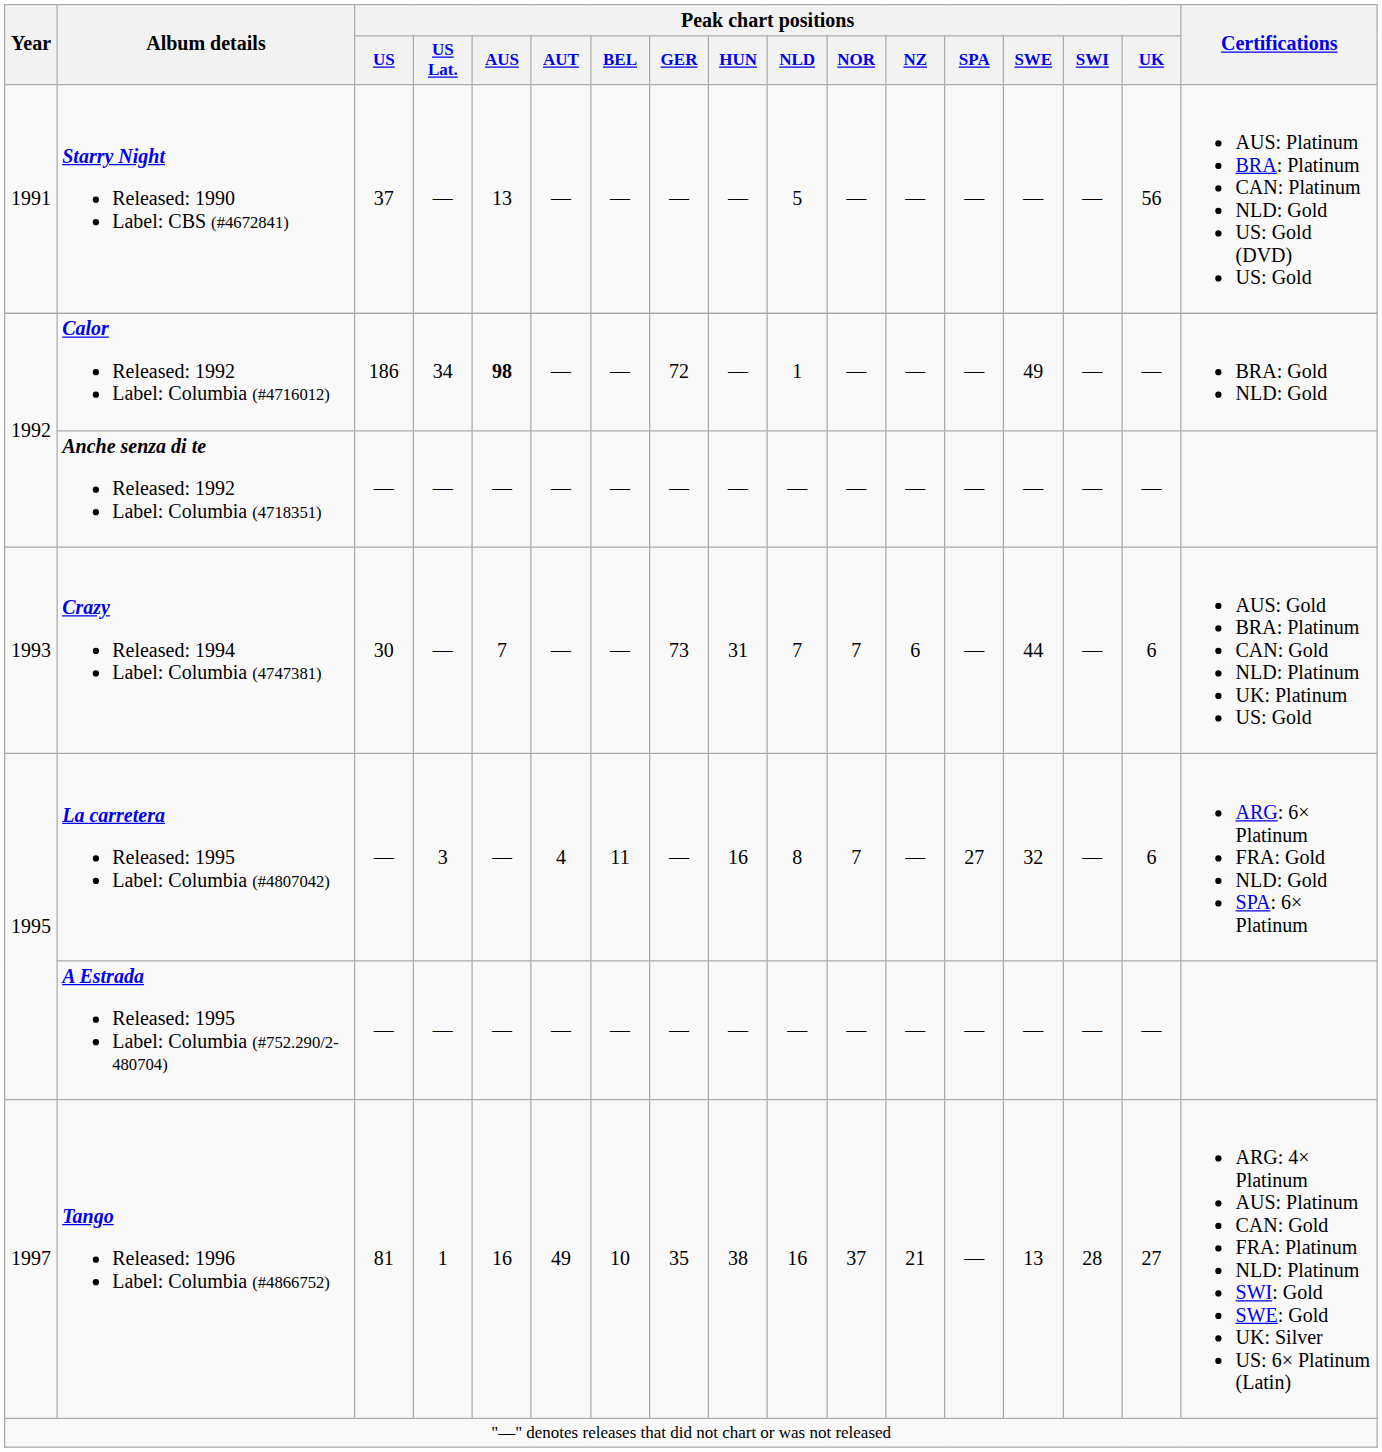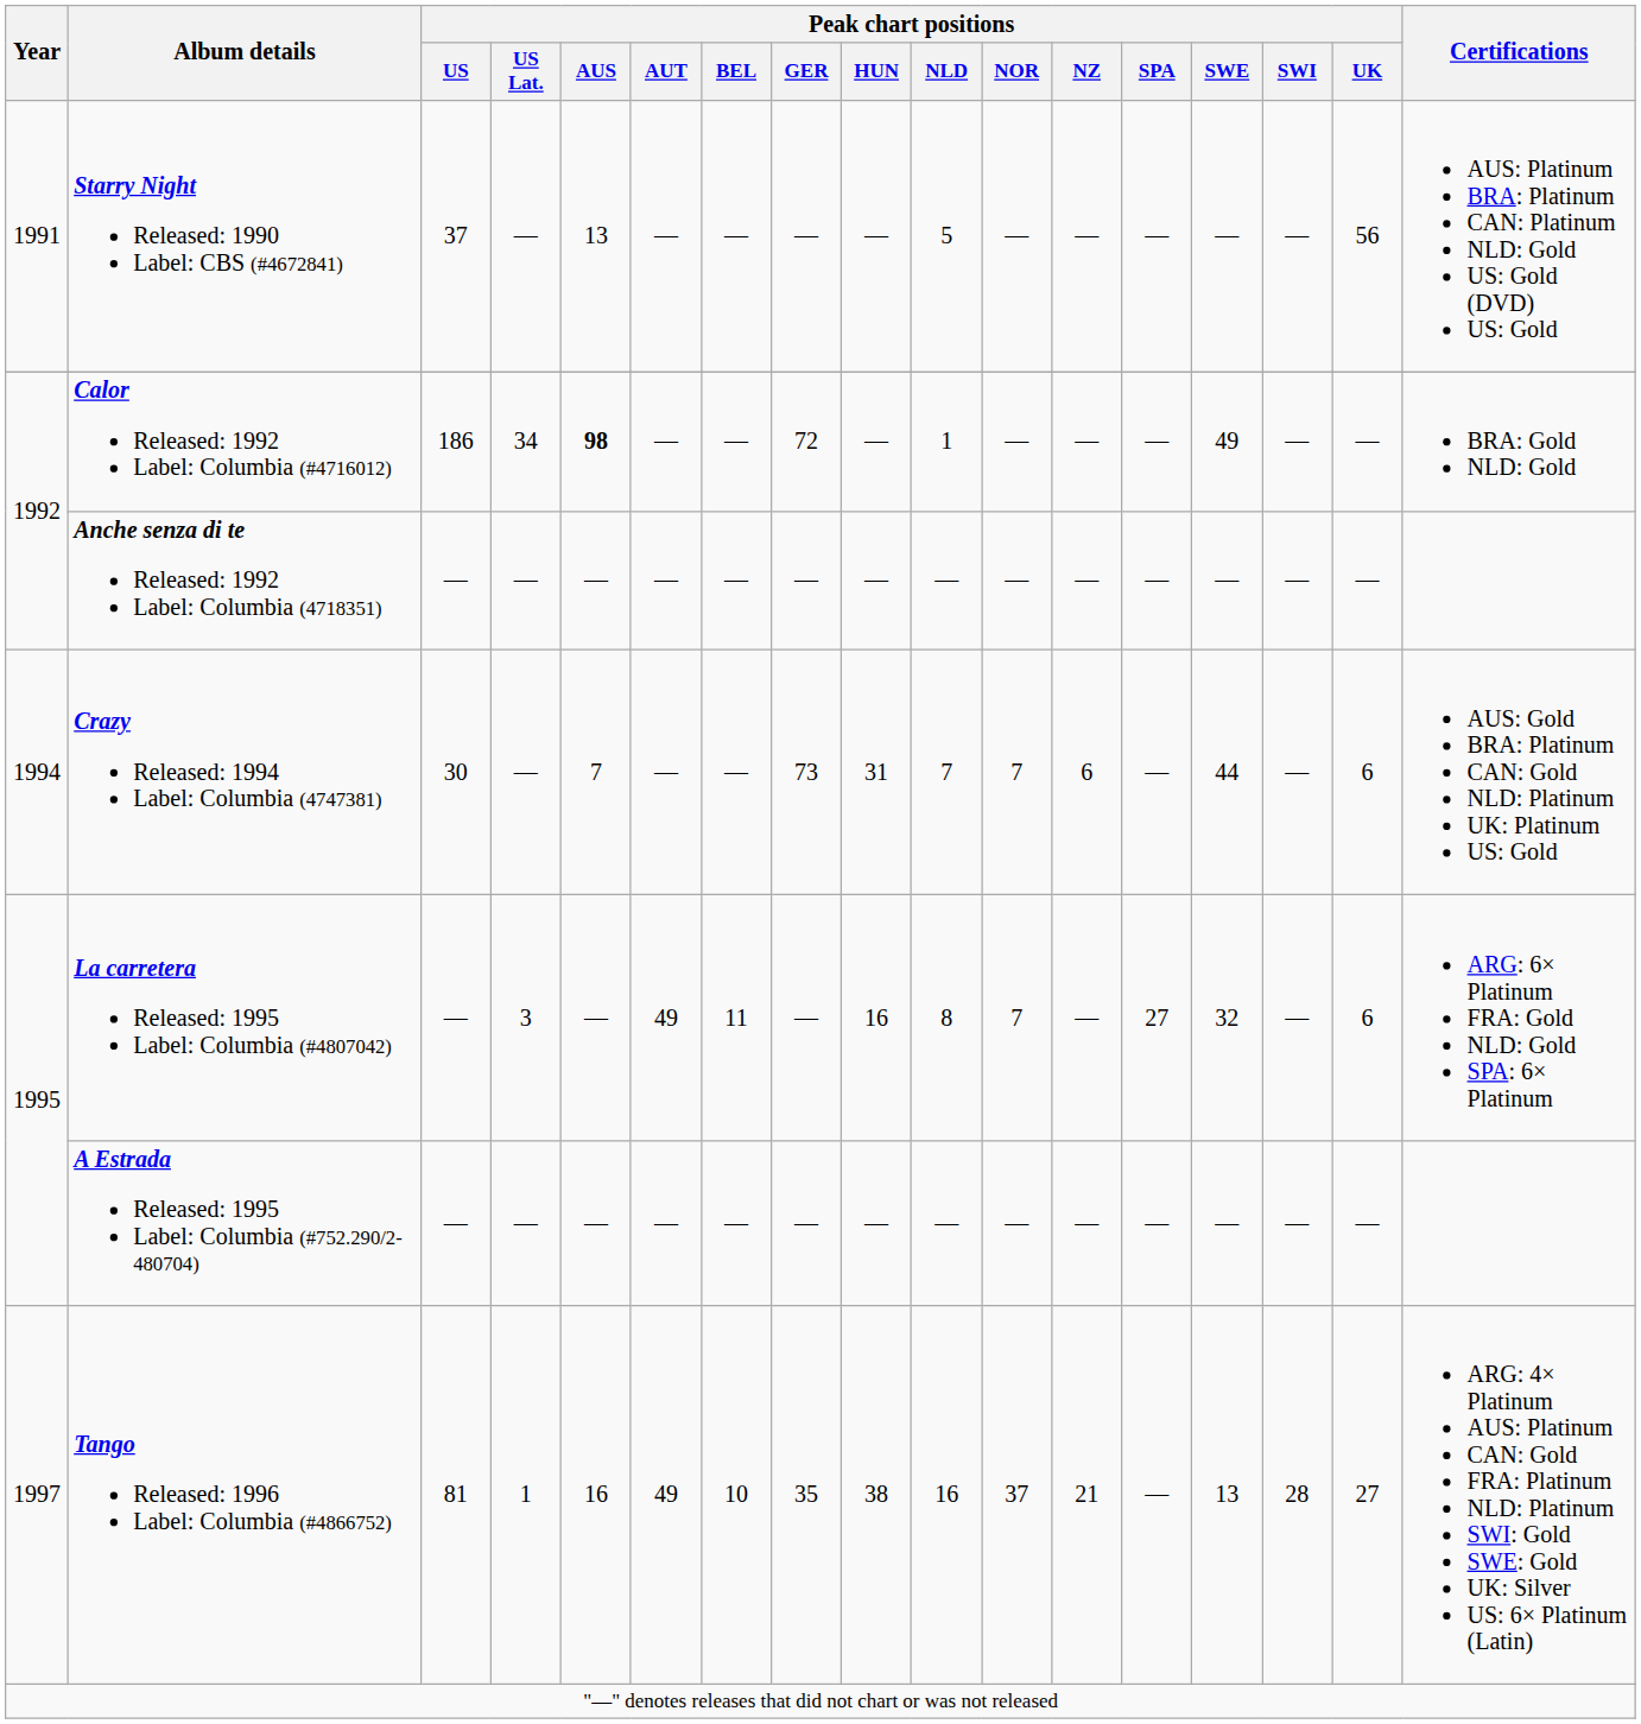 <table class="wikitable" style="text-align:center;">
 <tr>
 <th rowspan="2" style="width:35px;">Year</th>
 <th rowspan="2" style="width:230px;">Album details</th>
 <th colspan="14">Peak chart positions</th>
 <th rowspan="2" style="width:150px;"><a href='#'>Certifications</a></th>
 </tr>
 <tr>
 <th style="width:3em;font-size:85%"><a href='#'>US</a><br></th>
 <th style="width:3em;font-size:85%"><a href='#'>US Lat.</a><br></th>
 <th style="width:3em;font-size:85%"><a href='#'>AUS</a><br></th>
 <th style="width:3em;font-size:85%"><a href='#'>AUT</a><br></th>
 <th style="width:3em;font-size:85%"><a href='#'>BEL</a><br></th>
 <th style="width:3em;font-size:85%"><a href='#'>GER</a><br></th>
 <th style="width:3em;font-size:85%"><a href='#'>HUN</a><br></th>
 <th style="width:3em;font-size:85%"><a href='#'>NLD</a><br></th>
 <th style="width:3em;font-size:85%"><a href='#'>NOR</a><br></th>
 <th style="width:3em;font-size:85%"><a href='#'>NZ</a><br></th>
 <th style="width:3em;font-size:85%"><a href='#'>SPA</a><br></th>
 <th style="width:3em;font-size:85%"><a href='#'>SWE</a><br></th>
 <th style="width:3em;font-size:85%"><a href='#'>SWI</a><br></th>
 <th style="width:3em;font-size:85%"><a href='#'>UK</a><br></th>
 </tr>
 <tr>
 <td>1991</td>
 <td align="left"><strong><em><a href='#'>Starry Night</a></em></strong><br><ul><li>Released: 1990</li><li>Label: CBS <small>(#4672841)</small></li></ul></td>
 <td>37</td>
 <td>—</td>
 <td>13</td>
 <td>—</td>
 <td>—</td>
 <td>—</td>
 <td>—</td>
 <td>5</td>
 <td>—</td>
 <td>—</td>
 <td>—</td>
 <td>—</td>
 <td>—</td>
 <td>56</td>
 <td align=left><br><ul><li>AUS: Platinum</li><li><a href='#'>BRA</a>: Platinum</li><li>CAN: Platinum</li><li>NLD: Gold</li><li>US: Gold (DVD)</li><li>US: Gold</li></ul></td>
 </tr>
 <tr>
 </tr>
 <tr>
 <td rowspan="2">1992</td>
 <td align="left"><strong><em><a href='#'>Calor</a></em></strong><br><ul><li>Released: 1992</li><li>Label: Columbia <small>(#4716012)</small></li></ul></td>
 <td>186</td>
 <td>34</td>
 <td><strong>98</strong></td>
 <td>—</td>
 <td>—</td>
 <td>72</td>
 <td>—</td>
 <td>1</td>
 <td>—</td>
 <td>—</td>
 <td>—</td>
 <td>49</td>
 <td>—</td>
 <td>—</td>
 <td align=left><br><ul><li>BRA: Gold</li><li>NLD: Gold</li></ul></td>
 </tr>
 <tr>
 <td align="left"><strong><em>Anche senza di te</em></strong><br><ul><li>Released: 1992</li><li>Label: Columbia <small>(4718351)</small></li></ul></td>
 <td>—</td>
 <td>—</td>
 <td>—</td>
 <td>—</td>
 <td>—</td>
 <td>—</td>
 <td>—</td>
 <td>—</td>
 <td>—</td>
 <td>—</td>
 <td>—</td>
 <td>—</td>
 <td>—</td>
 <td>—</td>
 <td align=left></td>
 </tr>
 <tr>
-<td>1993</td>
+<td>1994</td>
 <td align="left"><strong><em><a href='#'>Crazy</a></em></strong><br><ul><li>Released: 1994</li><li>Label: Columbia <small>(4747381)</small></li></ul></td>
 <td>30</td>
 <td>—</td>
 <td>7</td>
 <td>—</td>
 <td>—</td>
 <td>73</td>
 <td>31</td>
 <td>7</td>
 <td>7</td>
 <td>6</td>
 <td>—</td>
 <td>44</td>
 <td>—</td>
 <td>6</td>
 <td align=left><br><ul><li>AUS: Gold</li><li>BRA: Platinum</li><li>CAN: Gold</li><li>NLD: Platinum</li><li>UK: Platinum</li><li>US: Gold</li></ul></td>
 </tr>
 <tr>
 <td rowspan="2">1995</td>
 <td align="left"><strong><em><a href='#'>La carretera</a></em></strong><br><ul><li>Released: 1995</li><li>Label: Columbia <small>(#4807042)</small></li></ul></td>
 <td>—</td>
 <td>3</td>
 <td>—</td>
-<td>4</td>
+<td>49</td>
 <td>11</td>
 <td>—</td>
 <td>16</td>
 <td>8</td>
 <td>7</td>
 <td>—</td>
 <td>27</td>
 <td>32</td>
 <td>—</td>
 <td>6</td>
 <td align=left><br><ul><li><a href='#'>ARG</a>: 6× Platinum</li><li>FRA: Gold</li><li>NLD: Gold</li><li><a href='#'>SPA</a>: 6× Platinum</li></ul></td>
 </tr>
 <tr>
 <td align="left"><strong><em><a href='#'>A Estrada</a></em></strong><br><ul><li>Released: 1995</li><li>Label: Columbia <small>(#752.290/2-480704)</small></li></ul></td>
 <td>—</td>
 <td>—</td>
 <td>—</td>
 <td>—</td>
 <td>—</td>
 <td>—</td>
 <td>—</td>
 <td>—</td>
 <td>—</td>
 <td>—</td>
 <td>—</td>
 <td>—</td>
 <td>—</td>
 <td>—</td>
 <td align=left></td>
 </tr>
 <tr>
 <td>1997</td>
 <td align="left"><strong><em><a href='#'>Tango</a></em></strong><br><ul><li>Released: 1996</li><li>Label: Columbia <small>(#4866752)</small></li></ul></td>
 <td>81</td>
 <td>1</td>
 <td>16</td>
 <td>49</td>
 <td>10</td>
 <td>35</td>
 <td>38</td>
 <td>16</td>
 <td>37</td>
 <td>21</td>
 <td>—</td>
 <td>13</td>
 <td>28</td>
 <td>27</td>
 <td align=left><br><ul><li>ARG: 4× Platinum</li><li>AUS: Platinum</li><li>CAN: Gold</li><li>FRA: Platinum</li><li>NLD: Platinum</li><li><a href='#'>SWI</a>: Gold</li><li><a href='#'>SWE</a>: Gold</li><li>UK: Silver</li><li>US: 6× Platinum (Latin)</li></ul></td>
 </tr>
 <tr>
 <td colspan="18" style="text-align:center; font-size:85%;">"—" denotes releases that did not chart or was not released</td>
 </tr>
 </table>
